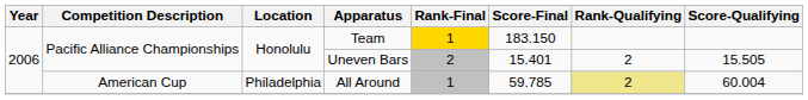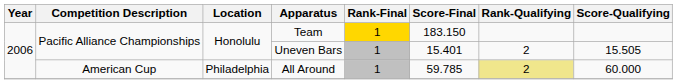 <table class="wikitable" style="text-align:center">
 <tr>
 <th>Year</th>
 <th>Competition Description</th>
 <th>Location</th>
 <th>Apparatus</th>
 <th>Rank-Final</th>
 <th>Score-Final</th>
 <th>Rank-Qualifying</th>
 <th>Score-Qualifying</th>
 </tr>
 <tr>
 <td rowspan="3">2006</td>
 <td rowspan="2">Pacific Alliance Championships</td>
 <td rowspan="2">Honolulu</td>
 <td>Team</td>
 <td bgcolor="gold">1</td>
 <td>183.150</td>
 <td></td>
 <td></td>
 </tr>
 <tr>
 <td>Uneven Bars</td>
-<td bgcolor="silver">2</td>
+<td bgcolor="silver">1</td>
 <td>15.401</td>
 <td>2</td>
 <td>15.505</td>
 </tr>
 <tr>
 <td>American Cup</td>
 <td>Philadelphia</td>
 <td>All Around</td>
 <td bgcolor="silver">1</td>
 <td>59.785</td>
 <td style="background: khaki;">2</td>
-<td>60.004</td>
+<td>60.000</td>
 </tr>
 <tr>
 </tr>
 </table>
